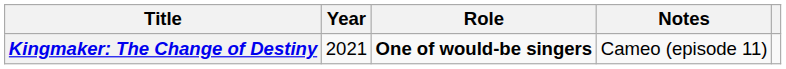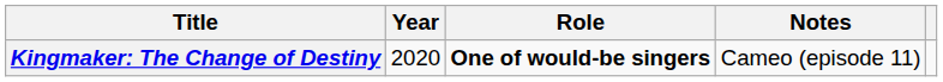 <table class="wikitable plainrowheaders">
 <tr>
 <th scope="col">Title</th>
 <th scope="col">Year</th>
 <th scope="col">Role</th>
 <th scope="col" class="unsortable">Notes</th>
 <th></th>
 </tr>
 <tr>
 <th scope="row"><em><a href='#'>Kingmaker: The Change of Destiny</a></em></th>
-<td>2021</td>
+<td>2020</td>
 <td><strong>One of would-be singers</strong></td>
 <td>Cameo (episode 11)</td>
 <td style="text-align:center;"></td>
 </tr>
 </table>
